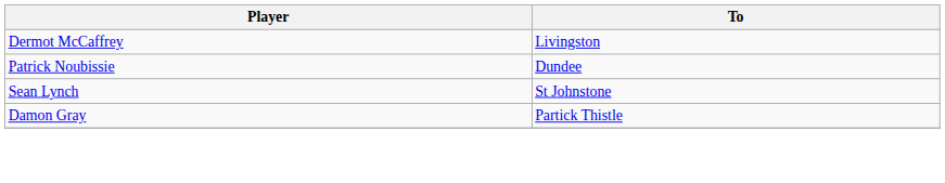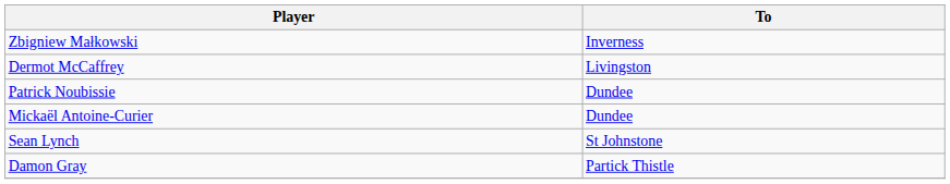 <table class="wikitable" style="text-align:center; font-size:95%;width:75%; text-align:left">
 <tr>
 <th>Player</th>
 <th>To</th>
+</tr>
+<tr>
+<td> <a href='#'>Zbigniew Małkowski</a></td>
+<td><a href='#'>Inverness</a></td>
 </tr>
 <tr>
 <td> <a href='#'>Dermot McCaffrey</a></td>
 <td><a href='#'>Livingston</a></td>
 </tr>
 <tr>
 <td> <a href='#'>Patrick Noubissie</a></td>
+<td><a href='#'>Dundee</a></td>
+</tr>
+<tr>
+<td> <a href='#'>Mickaël Antoine-Curier</a></td>
 <td><a href='#'>Dundee</a></td>
 </tr>
 <tr>
 <td> <a href='#'>Sean Lynch</a></td>
 <td><a href='#'>St Johnstone</a></td>
 </tr>
 <tr>
 <td> <a href='#'>Damon Gray</a></td>
 <td><a href='#'>Partick Thistle</a></td>
 </tr>
 <tr>
 </tr>
 </table>
